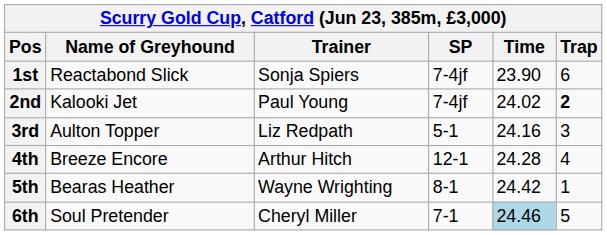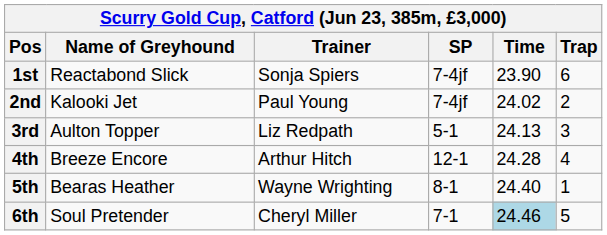 <table class="wikitable">
 <tr>
 <th colspan="6"><a href='#'>Scurry Gold Cup</a>, <a href='#'>Catford</a> (Jun 23, 385m, £3,000)</th>
 </tr>
 <tr>
 <th width=30>Pos</th>
 <th width=180>Name of Greyhound</th>
 <th width=150>Trainer</th>
 <th width=50>SP</th>
 <th width=50>Time</th>
 <th width=30>Trap</th>
 </tr>
 <tr>
 <th>1st</th>
 <td>Reactabond Slick</td>
 <td>Sonja Spiers</td>
 <td>7-4jf</td>
 <td>23.90</td>
 <td>6</td>
 </tr>
 <tr>
 <th>2nd</th>
 <td>Kalooki Jet</td>
 <td>Paul Young</td>
 <td>7-4jf</td>
 <td>24.02</td>
-<td><strong>2</strong></td>
+<td>2</td>
 </tr>
 <tr>
 <th>3rd</th>
 <td>Aulton Topper</td>
 <td>Liz Redpath</td>
 <td>5-1</td>
-<td>24.16</td>
+<td>24.13</td>
 <td>3</td>
 </tr>
 <tr>
 <th>4th</th>
 <td>Breeze Encore</td>
 <td>Arthur Hitch</td>
 <td>12-1</td>
 <td>24.28</td>
 <td>4</td>
 </tr>
 <tr>
 <th>5th</th>
 <td>Bearas Heather</td>
 <td>Wayne Wrighting</td>
 <td>8-1</td>
-<td>24.42</td>
+<td>24.40</td>
 <td>1</td>
 </tr>
 <tr>
 <th>6th</th>
 <td>Soul Pretender</td>
 <td>Cheryl Miller</td>
 <td>7-1</td>
 <td style="background: lightblue;">24.46</td>
 <td>5</td>
 </tr>
 </table>
